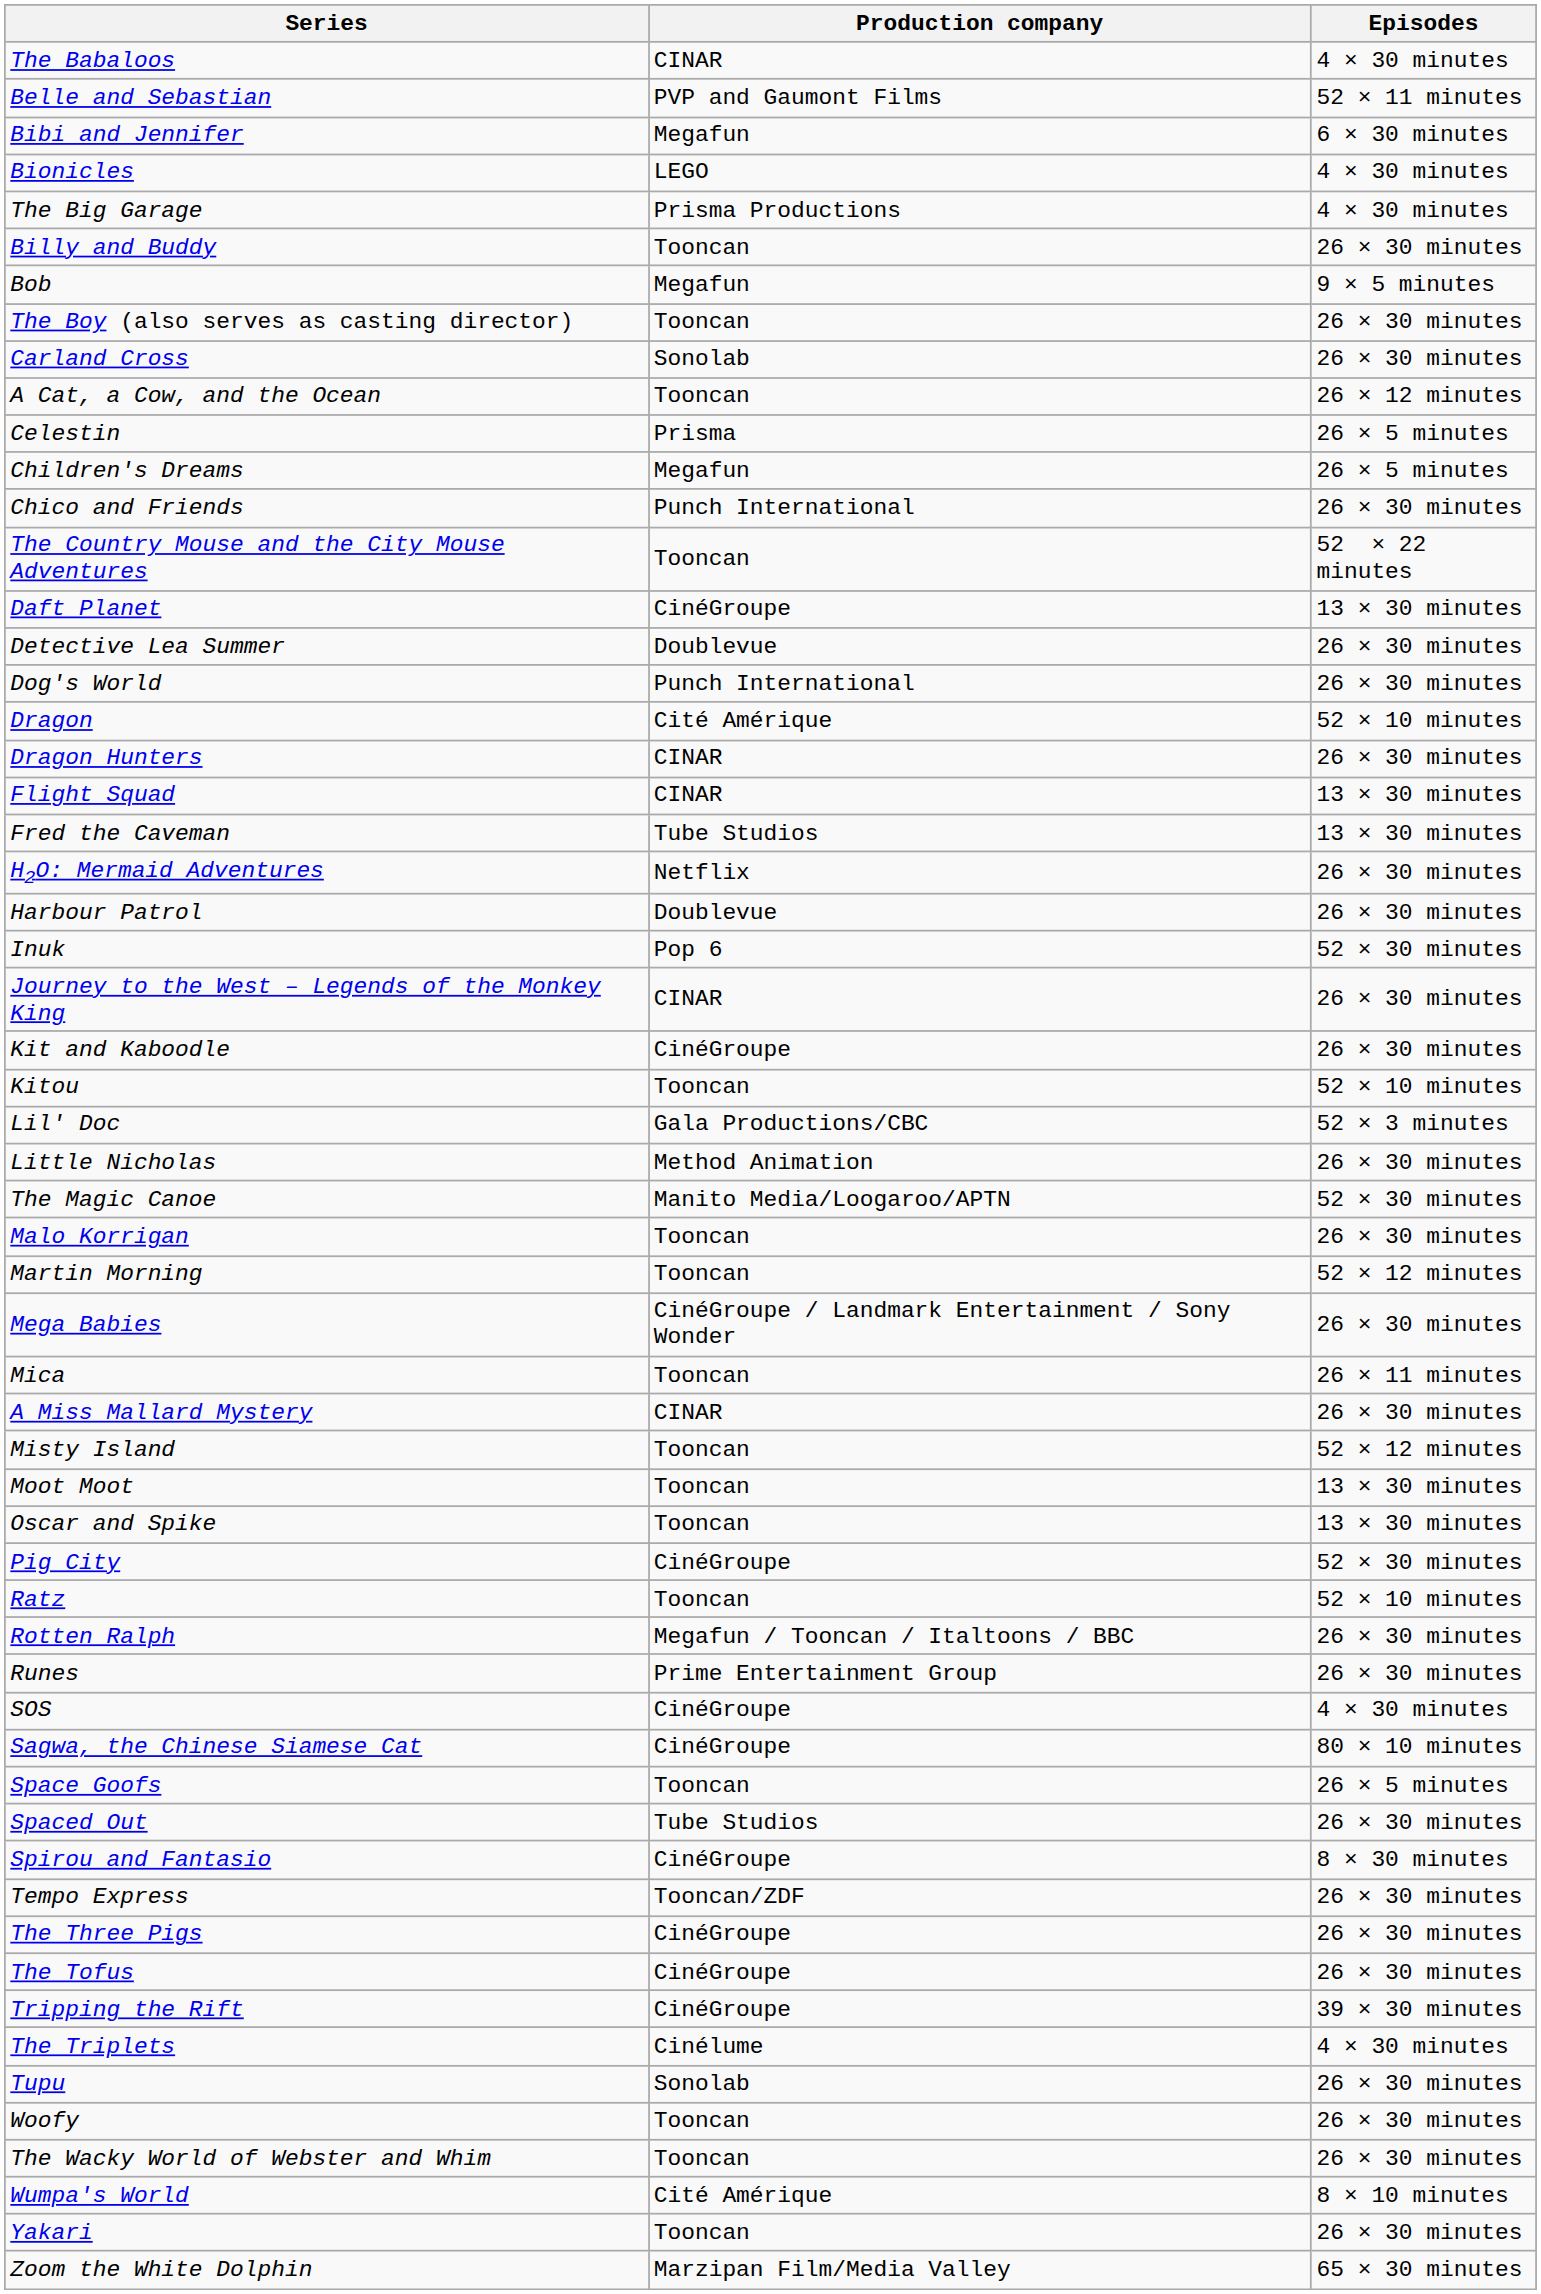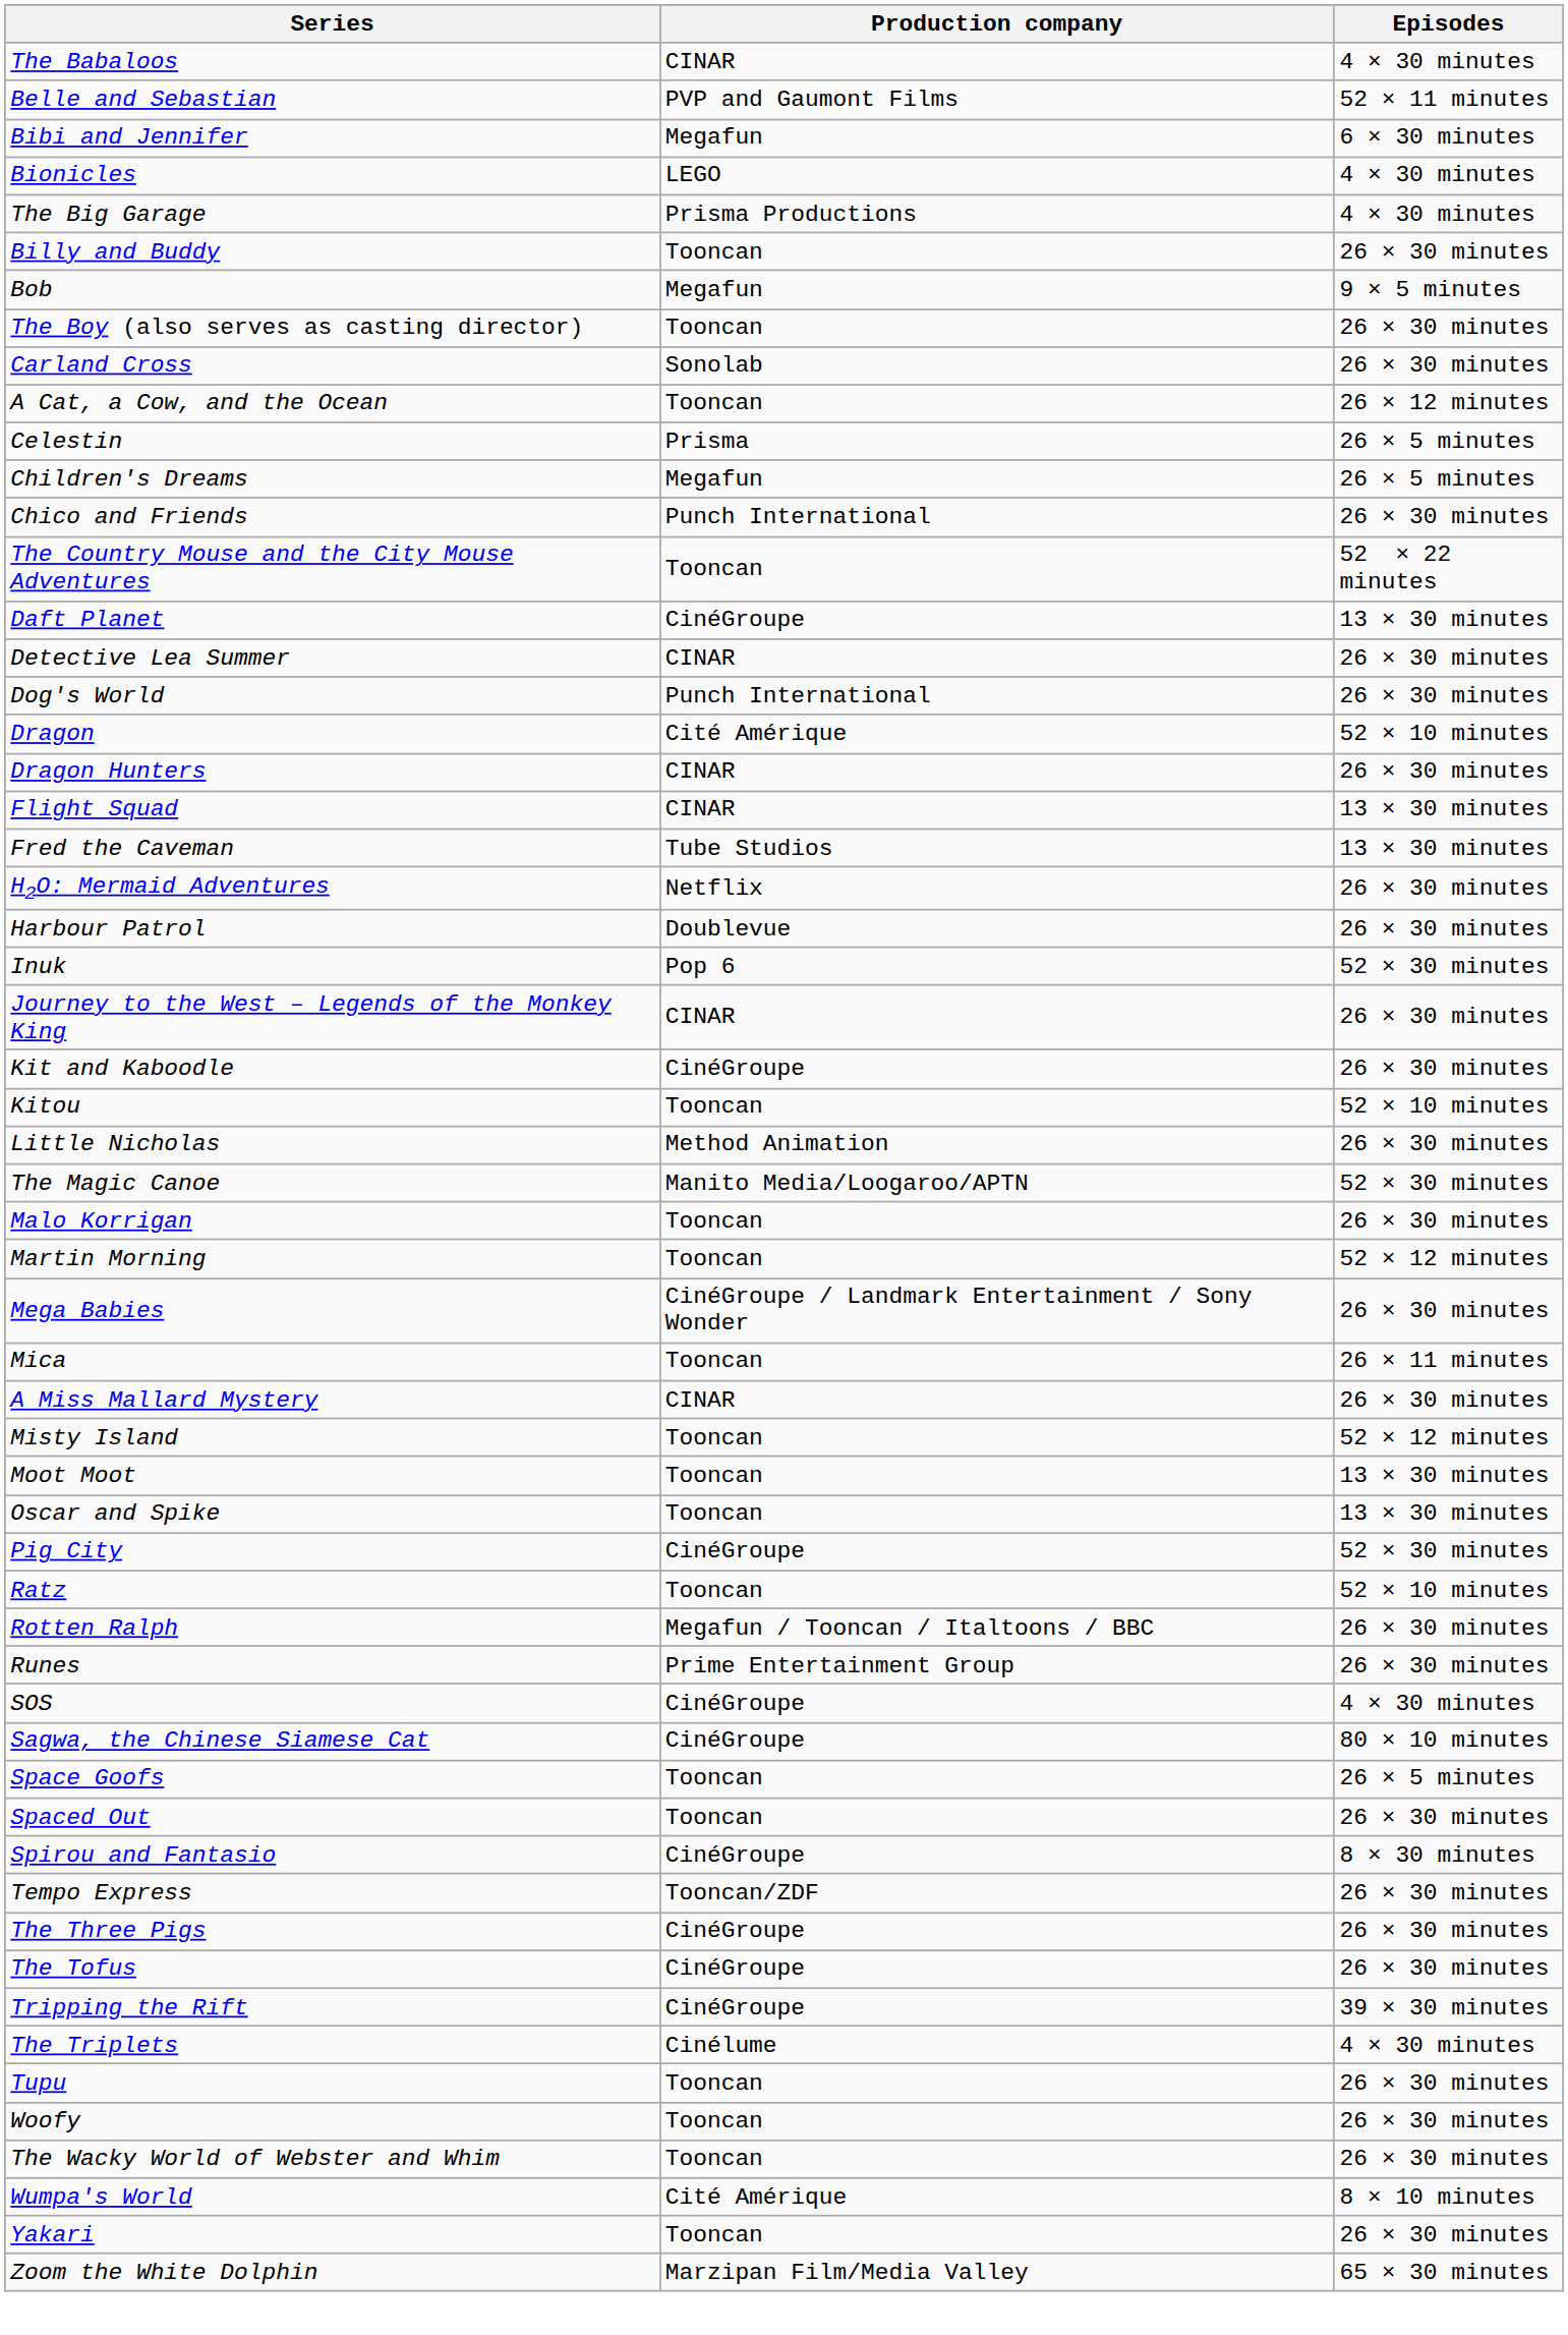 <table class="wikitable">
 <tr>
 <th>Series</th>
 <th>Production company</th>
 <th>Episodes</th>
 </tr>
 <tr>
 <td><em><a href='#'>The Babaloos</a></em></td>
 <td>CINAR</td>
 <td>4 × 30 minutes</td>
 </tr>
 <tr>
 <td><em><a href='#'>Belle and Sebastian</a></em></td>
 <td>PVP and Gaumont Films</td>
 <td>52 × 11 minutes</td>
 </tr>
 <tr>
 <td><em><a href='#'>Bibi and Jennifer</a></em></td>
 <td>Megafun</td>
 <td>6 × 30 minutes</td>
 </tr>
 <tr>
 <td><em><a href='#'>Bionicles</a></em></td>
 <td>LEGO</td>
 <td>4 × 30 minutes</td>
 </tr>
 <tr>
 <td><em>The Big Garage</em></td>
 <td>Prisma Productions</td>
 <td>4 × 30 minutes</td>
 </tr>
 <tr>
 <td><em><a href='#'>Billy and Buddy</a></em></td>
 <td>Tooncan</td>
 <td>26 × 30 minutes</td>
 </tr>
 <tr>
 <td><em>Bob</em></td>
 <td>Megafun</td>
 <td>9 × 5 minutes</td>
 </tr>
 <tr>
 <td><em><a href='#'>The Boy</a></em> (also serves as casting director)</td>
 <td>Tooncan</td>
 <td>26 × 30 minutes</td>
 </tr>
 <tr>
 <td><em><a href='#'>Carland Cross</a></em></td>
 <td>Sonolab</td>
 <td>26 × 30 minutes</td>
 </tr>
 <tr>
 <td><em>A Cat, a Cow, and the Ocean</em></td>
 <td>Tooncan</td>
 <td>26 × 12 minutes</td>
 </tr>
 <tr>
 <td><em>Celestin</em></td>
 <td>Prisma</td>
 <td>26 × 5 minutes</td>
 </tr>
 <tr>
 <td><em>Children's Dreams</em></td>
 <td>Megafun</td>
 <td>26 × 5 minutes</td>
 </tr>
 <tr>
 <td><em>Chico and Friends</em></td>
 <td>Punch International</td>
 <td>26 × 30 minutes</td>
 </tr>
 <tr>
 <td><em><a href='#'>The Country Mouse and the City Mouse Adventures</a></em></td>
 <td>Tooncan</td>
 <td>52  × 22 minutes</td>
 </tr>
 <tr>
 <td><em><a href='#'>Daft Planet</a></em></td>
 <td>CinéGroupe</td>
 <td>13 × 30 minutes</td>
 </tr>
 <tr>
 <td><em>Detective Lea Summer</em></td>
-<td>Doublevue</td>
+<td>CINAR</td>
 <td>26 × 30 minutes</td>
 </tr>
 <tr>
 <td><em>Dog's World</em></td>
 <td>Punch International</td>
 <td>26 × 30 minutes</td>
 </tr>
 <tr>
 <td><em><a href='#'>Dragon</a></em></td>
 <td>Cité Amérique</td>
 <td>52 × 10 minutes</td>
 </tr>
 <tr>
 <td><em><a href='#'>Dragon Hunters</a></em></td>
 <td>CINAR</td>
 <td>26 × 30 minutes</td>
 </tr>
 <tr>
 <td><em><a href='#'>Flight Squad</a></em></td>
 <td>CINAR</td>
 <td>13 × 30 minutes</td>
 </tr>
 <tr>
 <td><em>Fred the Caveman</em></td>
 <td>Tube Studios</td>
 <td>13 × 30 minutes</td>
 </tr>
 <tr>
 <td><em><a href='#'>H<sub>2</sub>O: Mermaid Adventures</a></em></td>
 <td>Netflix</td>
 <td>26 × 30 minutes</td>
 </tr>
 <tr>
 <td><em>Harbour Patrol</em></td>
 <td>Doublevue</td>
 <td>26 × 30 minutes</td>
 </tr>
 <tr>
 <td><em>Inuk</em></td>
 <td>Pop 6</td>
 <td>52 × 30 minutes</td>
 </tr>
 <tr>
 <td><em><a href='#'>Journey to the West – Legends of the Monkey King</a></em></td>
 <td>CINAR</td>
 <td>26 × 30 minutes</td>
 </tr>
 <tr>
 <td><em>Kit and Kaboodle</em></td>
 <td>CinéGroupe</td>
 <td>26 × 30 minutes</td>
 </tr>
 <tr>
 <td><em>Kitou</em></td>
 <td>Tooncan</td>
 <td>52 × 10 minutes</td>
-</tr>
-<tr>
-<td><em>Lil' Doc</em></td>
-<td>Gala Productions/CBC</td>
-<td>52 × 3 minutes</td>
 </tr>
 <tr>
 <td><em>Little Nicholas</em></td>
 <td>Method Animation</td>
 <td>26 × 30 minutes</td>
 </tr>
 <tr>
 <td><em>The Magic Canoe</em></td>
 <td>Manito Media/Loogaroo/APTN</td>
 <td>52 × 30 minutes</td>
 </tr>
 <tr>
 <td><em><a href='#'>Malo Korrigan</a></em></td>
 <td>Tooncan</td>
 <td>26 × 30 minutes</td>
 </tr>
 <tr>
 <td><em>Martin Morning</em></td>
 <td>Tooncan</td>
 <td>52 × 12 minutes</td>
 </tr>
 <tr>
 <td><em><a href='#'>Mega Babies</a></em></td>
 <td>CinéGroupe / Landmark Entertainment / Sony Wonder</td>
 <td>26 × 30 minutes</td>
 </tr>
 <tr>
 <td><em>Mica</em></td>
 <td>Tooncan</td>
 <td>26 × 11 minutes</td>
 </tr>
 <tr>
 <td><em><a href='#'>A Miss Mallard Mystery</a></em></td>
 <td>CINAR</td>
 <td>26 × 30 minutes</td>
 </tr>
 <tr>
 <td><em>Misty Island</em></td>
 <td>Tooncan</td>
 <td>52 × 12 minutes</td>
 </tr>
 <tr>
 <td><em>Moot Moot</em></td>
 <td>Tooncan</td>
 <td>13 × 30 minutes</td>
 </tr>
 <tr>
 <td><em>Oscar and Spike</em></td>
 <td>Tooncan</td>
 <td>13 × 30 minutes</td>
 </tr>
 <tr>
 <td><em><a href='#'>Pig City</a></em></td>
 <td>CinéGroupe</td>
 <td>52 × 30 minutes</td>
 </tr>
 <tr>
 <td><em><a href='#'>Ratz</a></em></td>
 <td>Tooncan</td>
 <td>52 × 10 minutes</td>
 </tr>
 <tr>
 <td><em><a href='#'>Rotten Ralph</a></em></td>
 <td>Megafun / Tooncan / Italtoons / BBC</td>
 <td>26 × 30 minutes</td>
 </tr>
 <tr>
 <td><em>Runes</em></td>
 <td>Prime Entertainment Group</td>
 <td>26 × 30 minutes</td>
 </tr>
 <tr>
 <td><em>SOS</em></td>
 <td>CinéGroupe</td>
 <td>4 × 30 minutes</td>
 </tr>
 <tr>
 <td><em><a href='#'>Sagwa, the Chinese Siamese Cat</a></em></td>
 <td>CinéGroupe</td>
 <td>80 × 10 minutes</td>
 </tr>
 <tr>
 <td><em><a href='#'>Space Goofs</a></em></td>
 <td>Tooncan</td>
 <td>26 × 5 minutes</td>
 </tr>
 <tr>
 <td><em><a href='#'>Spaced Out</a></em></td>
-<td>Tube Studios</td>
+<td>Tooncan</td>
 <td>26 × 30 minutes</td>
 </tr>
 <tr>
 <td><em><a href='#'>Spirou and Fantasio</a></em></td>
 <td>CinéGroupe</td>
 <td>8 × 30 minutes</td>
 </tr>
 <tr>
 <td><em>Tempo Express</em></td>
 <td>Tooncan/ZDF</td>
 <td>26 × 30 minutes</td>
 </tr>
 <tr>
 <td><em><a href='#'>The Three Pigs</a></em></td>
 <td>CinéGroupe</td>
 <td>26 × 30 minutes</td>
 </tr>
 <tr>
 <td><em><a href='#'>The Tofus</a></em></td>
 <td>CinéGroupe</td>
 <td>26 × 30 minutes</td>
 </tr>
 <tr>
 <td><em><a href='#'>Tripping the Rift</a></em></td>
 <td>CinéGroupe</td>
 <td>39 × 30 minutes</td>
 </tr>
 <tr>
 <td><em><a href='#'>The Triplets</a></em></td>
 <td>Cinélume</td>
 <td>4 × 30 minutes</td>
 </tr>
 <tr>
 <td><em><a href='#'>Tupu</a></em></td>
-<td>Sonolab</td>
+<td>Tooncan</td>
 <td>26 × 30 minutes</td>
 </tr>
 <tr>
 <td><em>Woofy</em></td>
 <td>Tooncan</td>
 <td>26 × 30 minutes</td>
 </tr>
 <tr>
 <td><em>The Wacky World of Webster and Whim</em></td>
 <td>Tooncan</td>
 <td>26 × 30 minutes</td>
 </tr>
 <tr>
 <td><em><a href='#'>Wumpa's World</a></em></td>
 <td>Cité Amérique</td>
 <td>8 × 10 minutes</td>
 </tr>
 <tr>
 <td><em><a href='#'>Yakari</a></em></td>
 <td>Tooncan</td>
 <td>26 × 30 minutes</td>
 </tr>
 <tr>
 <td><em>Zoom the White Dolphin</em></td>
 <td>Marzipan Film/Media Valley</td>
 <td>65 × 30 minutes</td>
 </tr>
 </table>
